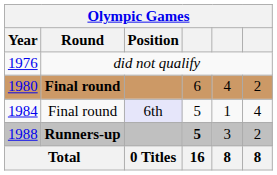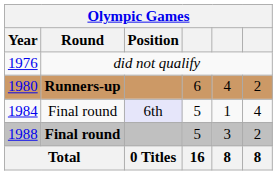 <table class="wikitable" style="text-align: center;">
 <tr>
 <th colspan=6><a href='#'>Olympic Games</a></th>
 </tr>
 <tr>
 <th>Year</th>
 <th>Round</th>
 <th>Position</th>
 <th width=25px></th>
 <th width=25px></th>
 <th width=25px></th>
 </tr>
 <tr>
 <td style="text-align: left;"> <a href='#'>1976</a></td>
 <td colspan=5><em>did not qualify</em></td>
 </tr>
 <tr style="background:#c96;">
 <td style="text-align: left;"> <a href='#'>1980</a></td>
-<td><strong>Final round</strong></td>
+<td><strong>Runners-up</strong></td>
 <td></td>
 <td>6</td>
 <td>4</td>
 <td>2</td>
 </tr>
 <tr>
 <td style="text-align: left;"> <a href='#'>1984</a></td>
 <td>Final round</td>
 <td style="background: lavender;">6th</td>
 <td>5</td>
 <td>1</td>
 <td>4</td>
 </tr>
 <tr style="background:silver;">
 <td style="text-align: left;"><strong></strong> <a href='#'>1988</a></td>
-<td><strong>Runners-up</strong></td>
+<td><strong>Final round</strong></td>
 <td></td>
-<td><strong>5</strong></td>
+<td>5</td>
 <td>3</td>
 <td>2</td>
 </tr>
 <tr>
 <th colspan=2>Total</th>
 <th>0 Titles</th>
 <th>16</th>
 <th>8</th>
 <th>8</th>
 </tr>
 </table>
